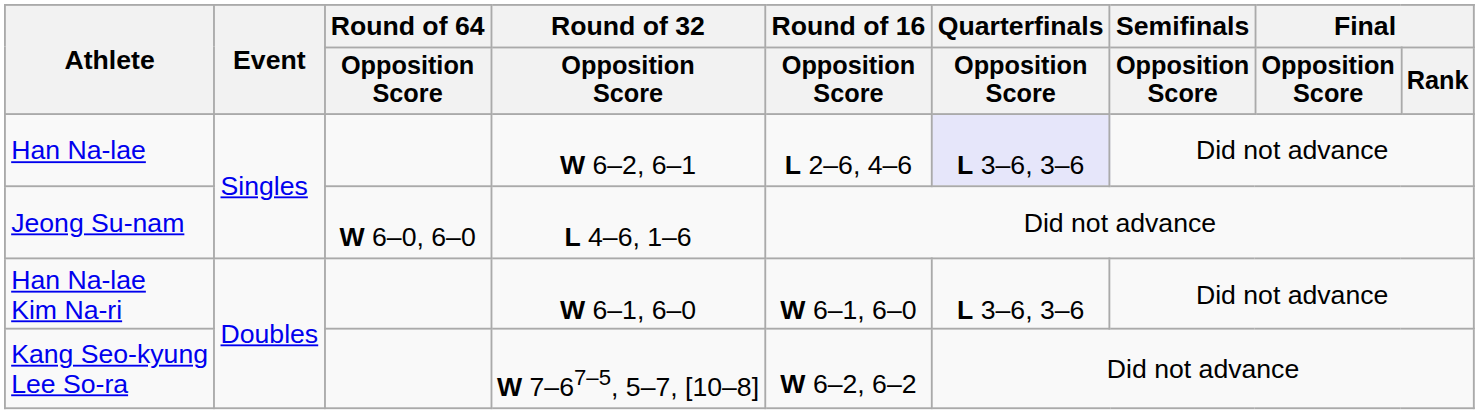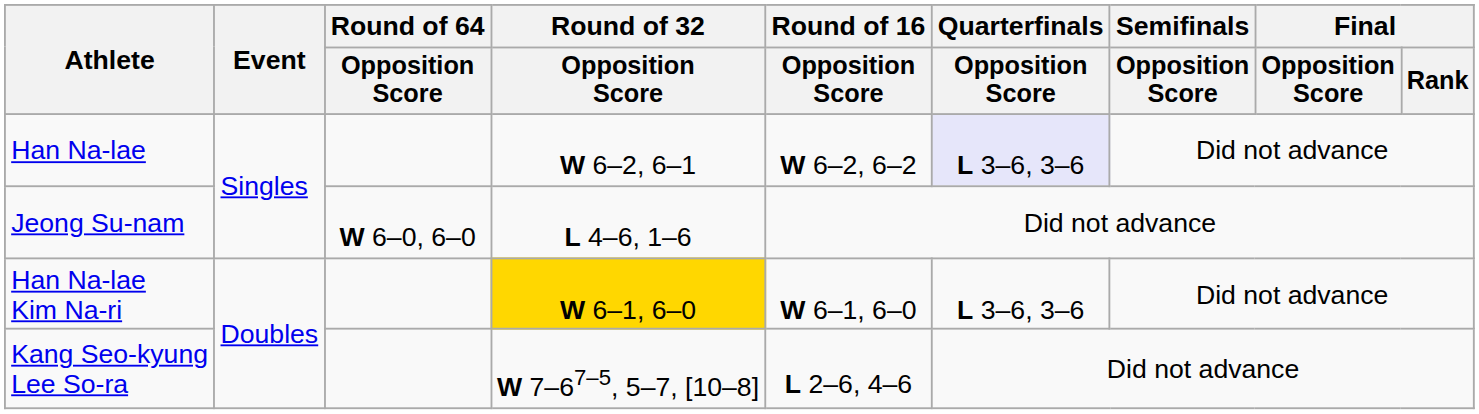 <table class=wikitable style="font-size:90%; text-align:center;">
 <tr>
 <th rowspan="2">Athlete</th>
 <th rowspan="2">Event</th>
 <th>Round of 64</th>
 <th>Round of 32</th>
 <th>Round of 16</th>
 <th>Quarterfinals</th>
 <th>Semifinals</th>
 <th colspan=2>Final</th>
 </tr>
 <tr style="font-size:95%">
 <th>Opposition<br>Score</th>
 <th>Opposition<br>Score</th>
 <th>Opposition<br>Score</th>
 <th>Opposition<br>Score</th>
 <th>Opposition<br>Score</th>
 <th>Opposition<br>Score</th>
 <th>Rank</th>
 </tr>
 <tr>
 <td align=left><a href='#'>Han Na-lae</a></td>
 <td align=left rowspan=2><a href='#'>Singles</a></td>
 <td></td>
 <td><br><strong>W</strong> 6–2, 6–1</td>
-<td><br><strong>L</strong> 2–6, 4–6</td>
+<td><br><strong>W</strong> 6–2, 6–2</td>
 <td style="background: lavender;"><br><strong>L</strong> 3–6, 3–6</td>
 <td colspan=3>Did not advance</td>
 </tr>
 <tr>
 <td align=left><a href='#'>Jeong Su-nam</a></td>
 <td><br><strong>W</strong> 6–0, 6–0</td>
 <td><br><strong>L</strong> 4–6, 1–6</td>
 <td colspan=5>Did not advance</td>
 </tr>
 <tr>
 <td align=left><a href='#'>Han Na-lae</a><br><a href='#'>Kim Na-ri</a></td>
 <td align=left rowspan=2><a href='#'>Doubles</a></td>
 <td></td>
-<td><br><strong>W</strong> 6–1, 6–0</td>
+<td style="background: gold;"><br><strong>W</strong> 6–1, 6–0</td>
 <td><br><strong>W</strong> 6–1, 6–0</td>
 <td><br><strong>L</strong> 3–6, 3–6</td>
 <td colspan=3>Did not advance</td>
 </tr>
 <tr>
 <td align=left><a href='#'>Kang Seo-kyung</a><br><a href='#'>Lee So-ra</a></td>
 <td></td>
 <td><br><strong>W</strong> 7–6<sup>7–5</sup>, 5–7, [10–8]</td>
-<td><br><strong>W</strong> 6–2, 6–2</td>
+<td><br><strong>L</strong> 2–6, 4–6</td>
 <td colspan=4>Did not advance</td>
 </tr>
 </table>
